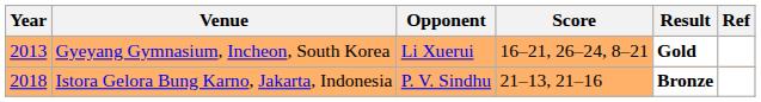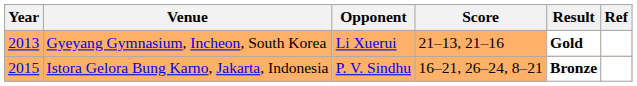 <table class="sortable wikitable" style="font-size: 90%">
 <tr>
 <th>Year</th>
 <th>Venue</th>
 <th>Opponent</th>
 <th>Score</th>
 <th>Result</th>
 <th>Ref</th>
 </tr>
 <tr style="background:#FFB069">
 <td align="center"><a href='#'>2013</a></td>
 <td align="left"><a href='#'>Gyeyang Gymnasium</a>, <a href='#'>Incheon</a>, South Korea</td>
 <td align="left"> <a href='#'>Li Xuerui</a></td>
-<td align="left">16–21, 26–24, 8–21</td>
+<td align="left">21–13, 21–16</td>
 <td style="text-align:left; background:white"> <strong>Gold</strong></td>
 <td style="text-align:center; background:white"></td>
 </tr>
 <tr style="background:#FFB069">
-<td align="center"><a href='#'>2018</a></td>
+<td align="center"><a href='#'>2015</a></td>
 <td align="left"><a href='#'>Istora Gelora Bung Karno</a>, <a href='#'>Jakarta</a>, Indonesia</td>
 <td align="left"> <a href='#'>P. V. Sindhu</a></td>
-<td align="left">21–13, 21–16</td>
+<td align="left">16–21, 26–24, 8–21</td>
 <td style="text-align:left; background:white"> <strong>Bronze</strong></td>
 <td style="text-align:center; background:white"></td>
 </tr>
 </table>
